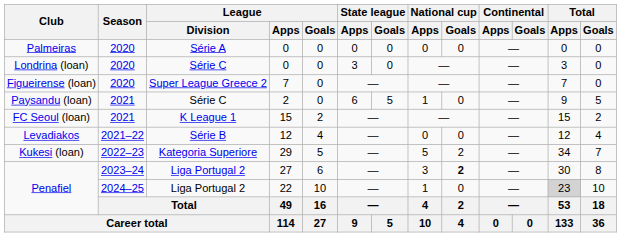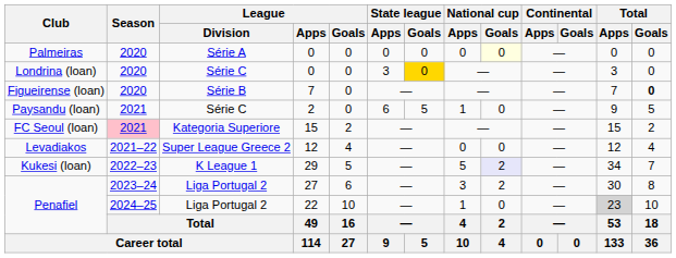 <table class="wikitable" style="text-align: center;">
 <tr>
 <th rowspan="2">Club</th>
 <th rowspan="2">Season</th>
 <th colspan="3">League</th>
 <th colspan="2">State league</th>
 <th colspan="2">National cup</th>
 <th colspan="2">Continental</th>
 <th colspan="2">Total</th>
 </tr>
 <tr>
 <th>Division</th>
 <th>Apps</th>
 <th>Goals</th>
 <th>Apps</th>
 <th>Goals</th>
 <th>Apps</th>
 <th>Goals</th>
 <th>Apps</th>
 <th>Goals</th>
 <th>Apps</th>
 <th>Goals</th>
 </tr>
 <tr>
 <td><a href='#'>Palmeiras</a></td>
 <td><a href='#'>2020</a></td>
 <td><a href='#'>Série A</a></td>
 <td>0</td>
 <td>0</td>
 <td>0</td>
 <td>0</td>
 <td>0</td>
-<td>0</td>
+<td style="background: lightyellow;">0</td>
 <td colspan="2">—</td>
 <td>0</td>
 <td>0</td>
 </tr>
 <tr>
 <td><a href='#'>Londrina</a> (loan)</td>
 <td><a href='#'>2020</a></td>
 <td><a href='#'>Série C</a></td>
 <td>0</td>
 <td>0</td>
 <td>3</td>
-<td>0</td>
+<td style="background: gold;">0</td>
 <td colspan="2">—</td>
 <td colspan="2">—</td>
 <td>3</td>
 <td>0</td>
 </tr>
 <tr>
 <td><a href='#'>Figueirense</a> (loan)</td>
 <td><a href='#'>2020</a></td>
-<td><a href='#'>Super League Greece 2</a></td>
+<td><a href='#'>Série B</a></td>
 <td>7</td>
 <td>0</td>
 <td colspan="2">—</td>
 <td colspan="2">—</td>
 <td colspan="2">—</td>
 <td>7</td>
-<td>0</td>
+<td><strong>0</strong></td>
 </tr>
 <tr>
 <td><a href='#'>Paysandu</a> (loan)</td>
 <td><a href='#'>2021</a></td>
 <td>Série C</td>
 <td>2</td>
 <td>0</td>
 <td>6</td>
 <td>5</td>
 <td>1</td>
 <td>0</td>
 <td colspan="2">—</td>
 <td>9</td>
 <td>5</td>
 </tr>
 <tr>
 <td><a href='#'>FC Seoul</a> (loan)</td>
-<td><a href='#'>2021</a></td>
-<td><a href='#'>K League 1</a></td>
+<td style="background: pink;"><a href='#'>2021</a></td>
+<td><a href='#'>Kategoria Superiore</a></td>
 <td>15</td>
 <td>2</td>
 <td colspan="2">—</td>
 <td colspan="2">—</td>
 <td colspan="2">—</td>
 <td>15</td>
 <td>2</td>
 </tr>
 <tr>
 <td><a href='#'>Levadiakos</a></td>
 <td><a href='#'>2021–22</a></td>
-<td><a href='#'>Série B</a></td>
+<td><a href='#'>Super League Greece 2</a></td>
 <td>12</td>
 <td>4</td>
 <td colspan="2">—</td>
 <td>0</td>
 <td>0</td>
 <td colspan="2">—</td>
 <td>12</td>
 <td>4</td>
 </tr>
 <tr>
 <td><a href='#'>Kukesi</a> (loan)</td>
 <td><a href='#'>2022–23</a></td>
-<td><a href='#'>Kategoria Superiore</a></td>
+<td><a href='#'>K League 1</a></td>
 <td>29</td>
 <td>5</td>
 <td colspan="2">—</td>
 <td>5</td>
-<td>2</td>
+<td style="background: lavender;">2</td>
 <td colspan="2">—</td>
 <td>34</td>
 <td>7</td>
 </tr>
 <tr>
 <td rowspan="3"><a href='#'>Penafiel</a></td>
 <td><a href='#'>2023–24</a></td>
 <td><a href='#'>Liga Portugal 2</a></td>
 <td>27</td>
 <td>6</td>
 <td colspan="2">—</td>
 <td>3</td>
-<td><strong>2</strong></td>
+<td>2</td>
 <td colspan="2">—</td>
 <td>30</td>
 <td>8</td>
 </tr>
 <tr>
 <td><a href='#'>2024–25</a></td>
 <td>Liga Portugal 2</td>
 <td>22</td>
 <td>10</td>
 <td colspan="2">—</td>
 <td>1</td>
 <td>0</td>
 <td colspan="2">—</td>
 <td style="background: lightgrey;">23</td>
 <td>10</td>
 </tr>
 <tr>
 <th colspan="2">Total</th>
 <th>49</th>
 <th>16</th>
 <th colspan="2">—</th>
 <th>4</th>
 <th>2</th>
 <th colspan="2">—</th>
 <th>53</th>
 <th>18</th>
 </tr>
 <tr>
 <th colspan="3">Career total</th>
 <th>114</th>
 <th>27</th>
 <th>9</th>
 <th>5</th>
 <th>10</th>
 <th>4</th>
 <th>0</th>
 <th>0</th>
 <th>133</th>
 <th>36</th>
 </tr>
 </table>
